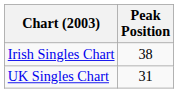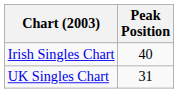 <table class="wikitable sortable">
 <tr>
 <th align="left">Chart (2003)</th>
 <th align="center">Peak<br> Position</th>
 </tr>
 <tr>
 <td align="left"><a href='#'>Irish Singles Chart</a></td>
-<td align="center">38</td>
+<td align="center">40</td>
 </tr>
 <tr>
 <td align="left"><a href='#'>UK Singles Chart</a></td>
 <td align="center">31</td>
 </tr>
 </table>
